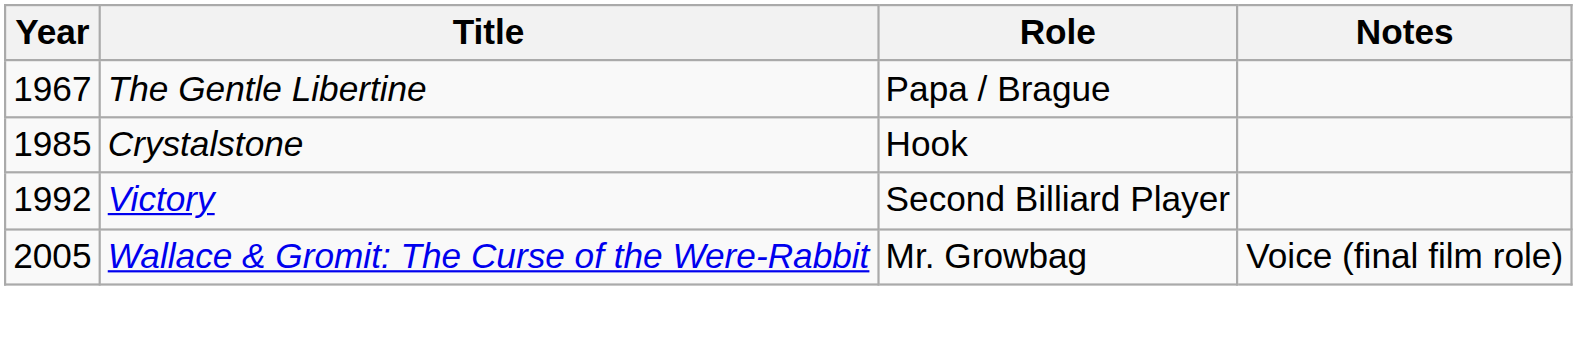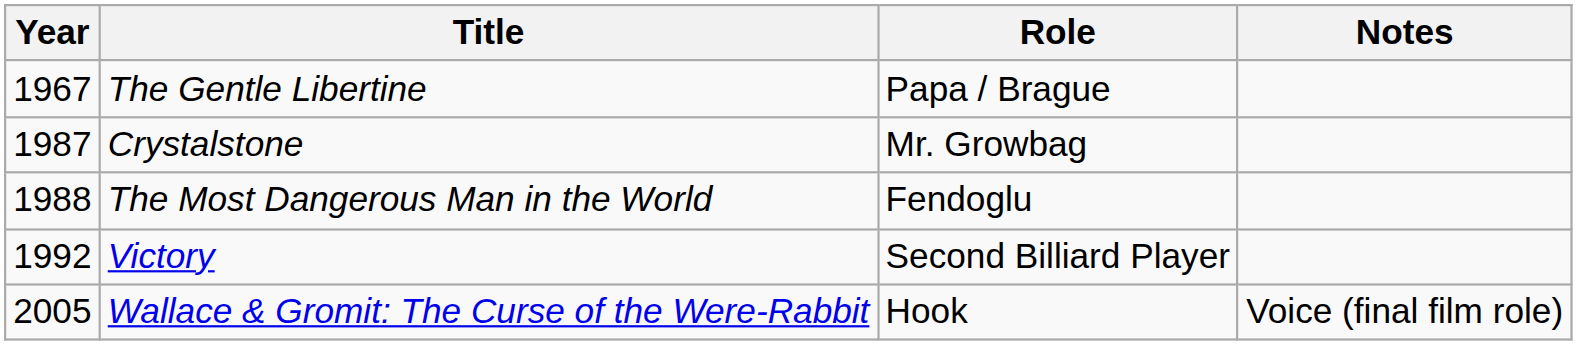 <table class="wikitable">
 <tr>
 <th>Year</th>
 <th>Title</th>
 <th>Role</th>
 <th>Notes</th>
 </tr>
 <tr>
 <td>1967</td>
 <td><em>The Gentle Libertine</em></td>
 <td>Papa / Brague</td>
 <td></td>
 </tr>
 <tr>
-<td>1985</td>
+<td>1987</td>
 <td><em>Crystalstone</em></td>
-<td>Hook</td>
+<td>Mr. Growbag</td>
+<td></td>
+</tr>
+<tr>
+<td>1988</td>
+<td><em>The Most Dangerous Man in the World</em></td>
+<td>Fendoglu</td>
 <td></td>
 </tr>
 <tr>
 <td>1992</td>
 <td><em><a href='#'>Victory</a></em></td>
 <td>Second Billiard Player</td>
 <td></td>
 </tr>
 <tr>
 <td>2005</td>
 <td><em><a href='#'>Wallace & Gromit: The Curse of the Were-Rabbit</a></em></td>
-<td>Mr. Growbag</td>
+<td>Hook</td>
 <td>Voice (final film role)</td>
 </tr>
 </table>
